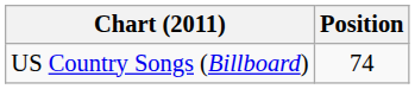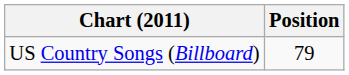 <table class="wikitable sortable">
 <tr>
 <th scope="col">Chart (2011)</th>
 <th scope="col">Position</th>
 </tr>
 <tr>
 <td>US <a href='#'>Country Songs</a> (<em><a href='#'>Billboard</a></em>)</td>
-<td align="center">74</td>
+<td align="center">79</td>
 </tr>
 </table>
